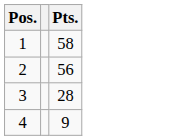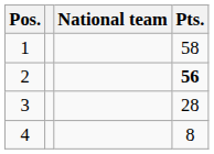 <table class=wikitable>
 <tr>
 <th>Pos.</th>
 <th></th>
+<th>National team</th>
 <th>Pts.</th>
 </tr>
 <tr align=center >
 <td>1</td>
 <td></td>
+<td align=left></td>
 <td>58</td>
 </tr>
 <tr align=center >
 <td>2</td>
 <td></td>
-<td>56</td>
+<td align=left></td>
+<td><strong>56</strong></td>
 </tr>
 <tr align=center >
 <td>3</td>
 <td></td>
+<td align=left></td>
 <td>28</td>
 </tr>
 <tr align=center>
 <td>4</td>
 <td></td>
-<td>9</td>
+<td align=left></td>
+<td>8</td>
 </tr>
 </table>
